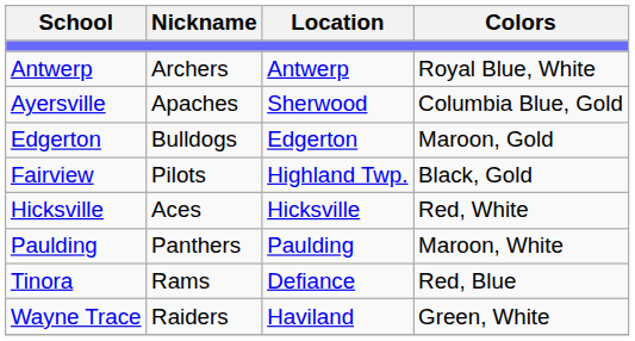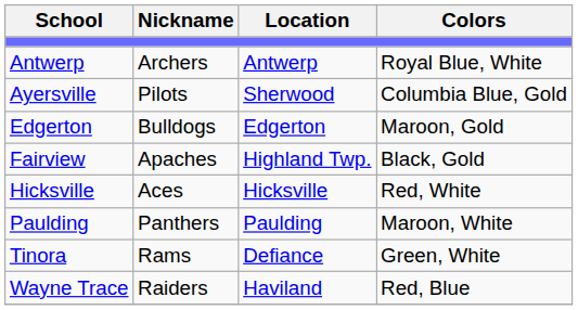 <table class="wikitable sortable">
 <tr>
 <th>School</th>
 <th>Nickname</th>
 <th>Location</th>
 <th>Colors</th>
 </tr>
 <tr>
 <th colspan="7" style="background:#676AFE;"></th>
 </tr>
 <tr>
 <td><a href='#'>Antwerp</a></td>
 <td>Archers</td>
 <td><a href='#'>Antwerp</a></td>
 <td>Royal Blue, White <br> </td>
 </tr>
 <tr>
 <td><a href='#'>Ayersville</a></td>
-<td>Apaches</td>
+<td>Pilots</td>
 <td><a href='#'>Sherwood</a></td>
 <td>Columbia Blue, Gold <br> </td>
 </tr>
 <tr>
 <td><a href='#'>Edgerton</a></td>
 <td>Bulldogs</td>
 <td><a href='#'>Edgerton</a></td>
 <td>Maroon, Gold <br> </td>
 </tr>
 <tr>
 <td><a href='#'>Fairview</a></td>
-<td>Pilots</td>
+<td>Apaches</td>
 <td><a href='#'>Highland Twp.</a></td>
 <td>Black, Gold <br>  </td>
 </tr>
 <tr>
 <td><a href='#'>Hicksville</a></td>
 <td>Aces</td>
 <td><a href='#'>Hicksville</a></td>
 <td>Red, White <br>  </td>
 </tr>
 <tr>
 <td><a href='#'>Paulding</a></td>
 <td>Panthers</td>
 <td><a href='#'>Paulding</a></td>
 <td>Maroon, White <br> </td>
 </tr>
 <tr>
 <td><a href='#'>Tinora</a></td>
 <td>Rams</td>
 <td><a href='#'>Defiance</a></td>
-<td>Red, Blue <br>  </td>
+<td>Green, White <br>  </td>
 </tr>
 <tr>
 <td><a href='#'>Wayne Trace</a></td>
 <td>Raiders</td>
 <td><a href='#'>Haviland</a></td>
-<td>Green, White <br>  </td>
+<td>Red, Blue <br>  </td>
 </tr>
 <tr>
 </tr>
 </table>
